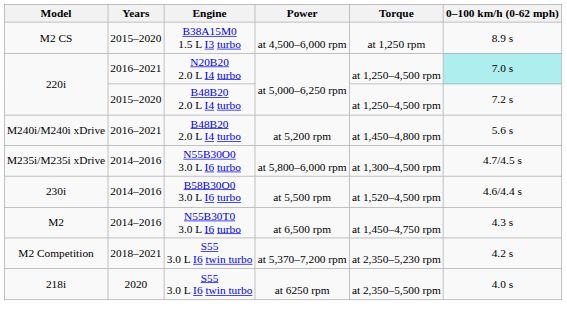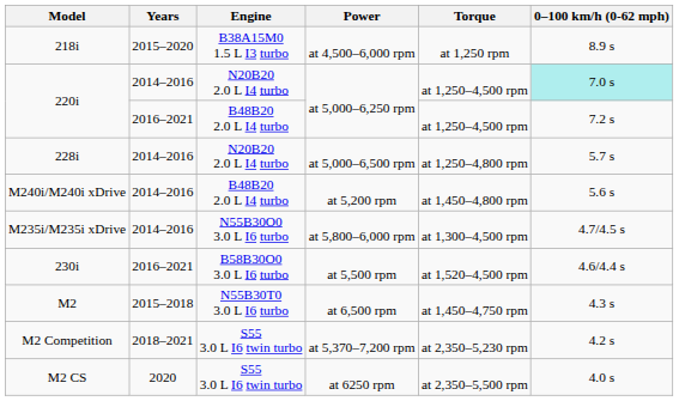 <table class="wikitable sortable" style="text-align: center;">
 <tr>
 <th>Model</th>
 <th>Years</th>
 <th>Engine</th>
 <th>Power</th>
 <th>Torque</th>
 <th>0–100 km/h (0-62 mph)</th>
 </tr>
 <tr>
-<td>M2 CS</td>
+<td>218i</td>
 <td>2015–2020</td>
 <td><a href='#'>B38A15M0</a> <br> 1.5 L <a href='#'>I3</a> <a href='#'>turbo</a></td>
 <td> <br> at 4,500–6,000 rpm</td>
 <td> <br> at 1,250 rpm</td>
 <td>8.9 s</td>
 </tr>
 <tr>
 <td rowspan="2">220i</td>
-<td>2016–2021</td>
+<td>2014–2016</td>
 <td><a href='#'>N20B20</a> <br> 2.0 L <a href='#'>I4</a> <a href='#'>turbo</a></td>
 <td rowspan="2"> <br> at 5,000–6,250 rpm</td>
 <td> <br> at 1,250–4,500 rpm</td>
 <td style="background: paleturquoise;">7.0 s</td>
 </tr>
 <tr>
-<td>2015–2020</td>
+<td>2016–2021</td>
 <td><a href='#'>B48B20</a> <br> 2.0 L <a href='#'>I4</a> <a href='#'>turbo</a></td>
 <td> <br> at 1,250–4,500 rpm</td>
 <td>7.2 s</td>
 </tr>
 <tr>
+<td>228i</td>
+<td>2014–2016</td>
+<td><a href='#'>N20B20</a> <br> 2.0 L <a href='#'>I4</a> <a href='#'>turbo</a></td>
+<td> <br> at 5,000–6,500 rpm</td>
+<td> <br> at 1,250–4,800 rpm</td>
+<td>5.7 s</td>
+</tr>
+<tr>
 <td>M240i/M240i xDrive</td>
-<td>2016–2021</td>
+<td>2014–2016</td>
 <td><a href='#'>B48B20</a> <br> 2.0 L <a href='#'>I4</a> <a href='#'>turbo</a></td>
 <td> <br> at 5,200 rpm</td>
 <td> <br> at 1,450–4,800 rpm</td>
 <td>5.6 s</td>
 </tr>
 <tr>
 <td>M235i/M235i xDrive</td>
 <td>2014–2016</td>
 <td><a href='#'>N55B30O0</a> <br> 3.0 L <a href='#'>I6</a> <a href='#'>turbo</a></td>
 <td> <br> at 5,800–6,000 rpm</td>
 <td> <br> at 1,300–4,500 rpm</td>
 <td>4.7/4.5 s</td>
 </tr>
 <tr>
 <td>230i</td>
-<td>2014–2016</td>
+<td>2016–2021</td>
 <td><a href='#'>B58B30O0</a> <br> 3.0 L <a href='#'>I6</a> <a href='#'>turbo</a></td>
 <td> <br> at 5,500 rpm</td>
 <td> <br> at 1,520–4,500 rpm</td>
 <td>4.6/4.4 s</td>
 </tr>
 <tr>
 <td>M2</td>
-<td>2014–2016</td>
+<td>2015–2018</td>
 <td><a href='#'>N55B30T0</a> <br> 3.0 L <a href='#'>I6</a> <a href='#'>turbo</a></td>
 <td> <br> at 6,500 rpm</td>
 <td> <br> at 1,450–4,750 rpm</td>
 <td>4.3 s</td>
 </tr>
 <tr>
 <td>M2 Competition</td>
 <td>2018–2021</td>
 <td><a href='#'>S55</a> <br> 3.0 L <a href='#'>I6</a> <a href='#'>twin turbo</a></td>
 <td> <br> at 5,370–7,200 rpm</td>
 <td> <br> at 2,350–5,230 rpm</td>
 <td>4.2 s</td>
 </tr>
 <tr>
-<td>218i</td>
+<td>M2 CS</td>
 <td>2020</td>
 <td><a href='#'>S55</a> <br> 3.0 L <a href='#'>I6</a> <a href='#'>twin turbo</a></td>
 <td> <br> at 6250 rpm</td>
 <td> <br> at 2,350–5,500 rpm</td>
 <td>4.0 s</td>
 </tr>
 </table>
